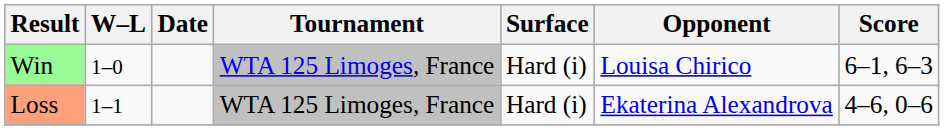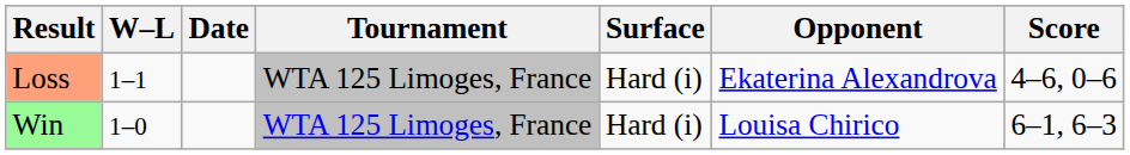 <table class="sortable wikitable">
 <tr>
 <th>Result</th>
 <th class="unsortable">W–L</th>
 <th>Date</th>
 <th>Tournament</th>
 <th>Surface</th>
 <th>Opponent</th>
 <th class="unsortable">Score</th>
 </tr>
 <tr>
+<td bgcolor=FFA07A>Loss</td>
+<td><small>1–1</small></td>
+<td><a href='#'></a></td>
+<td style="background:silver;">WTA 125 Limoges, France</td>
+<td>Hard (i)</td>
+<td> <a href='#'>Ekaterina Alexandrova</a></td>
+<td>4–6, 0–6</td>
+</tr>
+<tr>
 <td style="background:#98fb98;">Win</td>
 <td><small>1–0</small></td>
 <td><a href='#'></a></td>
 <td style="background:silver;"><a href='#'>WTA 125 Limoges</a>, France</td>
 <td>Hard (i)</td>
 <td> <a href='#'>Louisa Chirico</a></td>
 <td>6–1, 6–3</td>
 </tr>
-<tr>
-<td bgcolor=FFA07A>Loss</td>
-<td><small>1–1</small></td>
-<td><a href='#'></a></td>
-<td style="background:silver;">WTA 125 Limoges, France</td>
-<td>Hard (i)</td>
-<td> <a href='#'>Ekaterina Alexandrova</a></td>
-<td>4–6, 0–6</td>
-</tr>
 </table>
